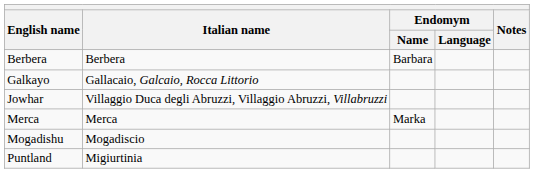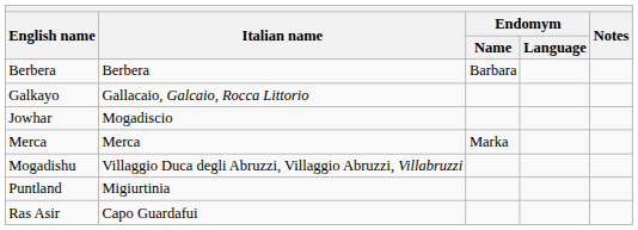 <table class="wikitable sortable">
 <tr>
 <th colspan="5"></th>
 </tr>
 <tr>
 <th rowspan="2">English name</th>
 <th rowspan="2">Italian name</th>
 <th colspan="2">Endomym</th>
 <th rowspan="2">Notes</th>
 </tr>
 <tr>
 <th>Name</th>
 <th>Language</th>
 </tr>
 <tr>
 <td>Berbera</td>
 <td>Berbera</td>
 <td>Barbara</td>
 <td></td>
 <td></td>
 </tr>
 <tr>
 <td>Galkayo</td>
 <td>Gallacaio, <em>Galcaio, Rocca Littorio</em></td>
 <td></td>
 <td></td>
 <td></td>
 </tr>
 <tr>
 <td>Jowhar</td>
-<td>Villaggio Duca degli Abruzzi<em>,</em> Villaggio Abruzzi, <em>Villabruzzi</em></td>
+<td>Mogadiscio</td>
 <td></td>
 <td></td>
 <td></td>
 </tr>
 <tr>
 <td>Merca</td>
 <td>Merca</td>
 <td>Marka</td>
 <td></td>
 <td></td>
 </tr>
 <tr>
 <td>Mogadishu</td>
-<td>Mogadiscio</td>
+<td>Villaggio Duca degli Abruzzi<em>,</em> Villaggio Abruzzi, <em>Villabruzzi</em></td>
 <td></td>
 <td></td>
 <td></td>
 </tr>
 <tr>
 <td>Puntland</td>
 <td>Migiurtinia</td>
 <td></td>
 <td></td>
 <td></td>
 </tr>
+<tr>
+<td>Ras Asir</td>
+<td>Capo Guardafui</td>
+<td></td>
+<td></td>
+<td></td>
+</tr>
 </table>
